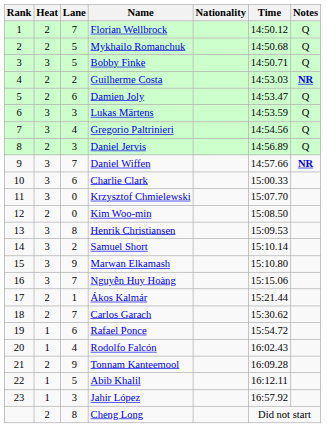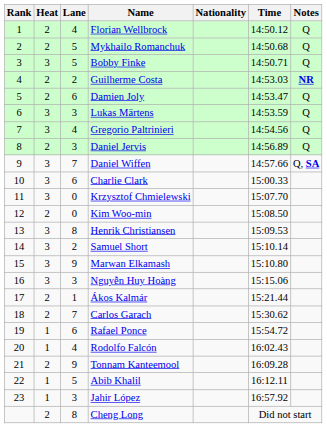 <table class="wikitable sortable" style="text-align:center">
 <tr>
 <th>Rank</th>
 <th>Heat</th>
 <th>Lane</th>
 <th>Name</th>
 <th>Nationality</th>
 <th>Time</th>
 <th>Notes</th>
 </tr>
 <tr bgcolor=ccffcc>
 <td>1</td>
 <td>2</td>
-<td>7</td>
+<td>4</td>
 <td align=left><a href='#'>Florian Wellbrock</a></td>
 <td align=left></td>
 <td>14:50.12</td>
 <td>Q</td>
 </tr>
 <tr bgcolor=ccffcc>
 <td>2</td>
 <td>2</td>
 <td>5</td>
 <td align=left><a href='#'>Mykhailo Romanchuk</a></td>
 <td align=left></td>
 <td>14:50.68</td>
 <td>Q</td>
 </tr>
 <tr bgcolor=ccffcc>
 <td>3</td>
 <td>3</td>
 <td>5</td>
 <td align=left><a href='#'>Bobby Finke</a></td>
 <td align=left></td>
 <td>14:50.71</td>
 <td>Q</td>
 </tr>
 <tr bgcolor=ccffcc>
 <td>4</td>
 <td>2</td>
 <td>2</td>
 <td align=left><a href='#'>Guilherme Costa</a></td>
 <td align=left></td>
 <td>14:53.03</td>
 <td><strong><a href='#'>NR</a></strong></td>
 </tr>
 <tr bgcolor=ccffcc>
 <td>5</td>
 <td>2</td>
 <td>6</td>
 <td align=left><a href='#'>Damien Joly</a></td>
 <td align=left></td>
 <td>14:53.47</td>
 <td>Q</td>
 </tr>
 <tr bgcolor=ccffcc>
 <td>6</td>
 <td>3</td>
 <td>3</td>
 <td align=left><a href='#'>Lukas Märtens</a></td>
 <td align=left></td>
 <td>14:53.59</td>
 <td>Q</td>
 </tr>
 <tr bgcolor=ccffcc>
 <td>7</td>
 <td>3</td>
 <td>4</td>
 <td align=left><a href='#'>Gregorio Paltrinieri</a></td>
 <td align=left></td>
 <td>14:54.56</td>
 <td>Q</td>
 </tr>
 <tr bgcolor=ccffcc>
 <td>8</td>
 <td>2</td>
 <td>3</td>
 <td align=left><a href='#'>Daniel Jervis</a></td>
 <td align=left></td>
 <td>14:56.89</td>
 <td>Q</td>
 </tr>
 <tr>
 <td>9</td>
 <td>3</td>
 <td>7</td>
 <td align=left><a href='#'>Daniel Wiffen</a></td>
 <td align=left></td>
 <td>14:57.66</td>
-<td><strong><a href='#'>NR</a></strong></td>
+<td>Q, <strong><a href='#'>SA</a></strong></td>
 </tr>
 <tr>
 <td>10</td>
 <td>3</td>
 <td>6</td>
 <td align=left><a href='#'>Charlie Clark</a></td>
 <td align=left></td>
 <td>15:00.33</td>
 <td></td>
 </tr>
 <tr>
 <td>11</td>
 <td>3</td>
 <td>0</td>
 <td align=left><a href='#'>Krzysztof Chmielewski</a></td>
 <td align=left></td>
 <td>15:07.70</td>
 <td></td>
 </tr>
 <tr>
 <td>12</td>
 <td>2</td>
 <td>0</td>
 <td align=left><a href='#'>Kim Woo-min</a></td>
 <td align=left></td>
 <td>15:08.50</td>
 <td></td>
 </tr>
 <tr>
 <td>13</td>
 <td>3</td>
 <td>8</td>
 <td align=left><a href='#'>Henrik Christiansen</a></td>
 <td align=left></td>
 <td>15:09.53</td>
 <td></td>
 </tr>
 <tr>
 <td>14</td>
 <td>3</td>
 <td>2</td>
 <td align=left><a href='#'>Samuel Short</a></td>
 <td align=left></td>
 <td>15:10.14</td>
 <td></td>
 </tr>
 <tr>
 <td>15</td>
 <td>3</td>
 <td>9</td>
 <td align=left><a href='#'>Marwan Elkamash</a></td>
 <td align=left></td>
 <td>15:10.80</td>
 <td></td>
 </tr>
 <tr>
 <td>16</td>
 <td>3</td>
-<td>7</td>
+<td>3</td>
 <td align=left><a href='#'>Nguyễn Huy Hoàng</a></td>
 <td align=left></td>
 <td>15:15.06</td>
 <td></td>
 </tr>
 <tr>
 <td>17</td>
 <td>2</td>
 <td>1</td>
 <td align=left><a href='#'>Ákos Kalmár</a></td>
 <td align=left></td>
 <td>15:21.44</td>
 <td></td>
 </tr>
 <tr>
 <td>18</td>
 <td>2</td>
 <td>7</td>
 <td align=left><a href='#'>Carlos Garach</a></td>
 <td align=left></td>
 <td>15:30.62</td>
 <td></td>
 </tr>
 <tr>
 <td>19</td>
 <td>1</td>
 <td>6</td>
 <td align=left><a href='#'>Rafael Ponce</a></td>
 <td align=left></td>
 <td>15:54.72</td>
 <td></td>
 </tr>
 <tr>
 <td>20</td>
 <td>1</td>
 <td>4</td>
 <td align=left><a href='#'>Rodolfo Falcón</a></td>
 <td align=left></td>
 <td>16:02.43</td>
 <td></td>
 </tr>
 <tr>
 <td>21</td>
 <td>2</td>
 <td>9</td>
 <td align=left><a href='#'>Tonnam Kanteemool</a></td>
 <td align=left></td>
 <td>16:09.28</td>
 <td></td>
 </tr>
 <tr>
 <td>22</td>
 <td>1</td>
 <td>5</td>
 <td align=left><a href='#'>Abib Khalil</a></td>
 <td align=left></td>
 <td>16:12.11</td>
 <td></td>
 </tr>
 <tr>
 <td>23</td>
 <td>1</td>
 <td>3</td>
 <td align=left><a href='#'>Jahir López</a></td>
 <td align=left></td>
 <td>16:57.92</td>
 <td></td>
 </tr>
 <tr>
 <td></td>
 <td>2</td>
 <td>8</td>
 <td align=left><a href='#'>Cheng Long</a></td>
 <td align=left></td>
 <td colspan=2>Did not start</td>
 </tr>
 </table>
